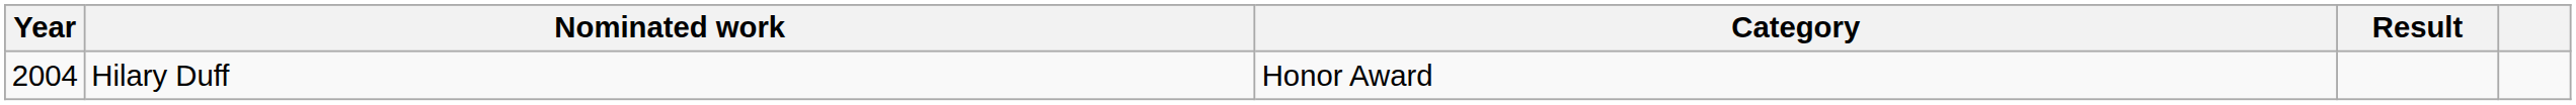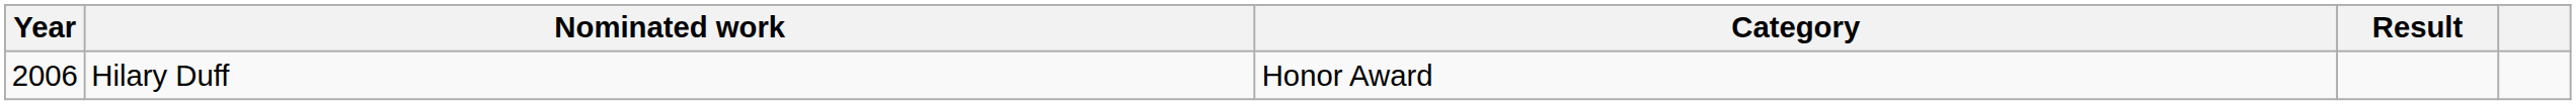 <table class="wikitable sortable">
 <tr>
 <th scope="col" style="width:1em;">Year</th>
 <th scope="col" style="width:39em;">Nominated work</th>
 <th scope="col" style="width:36em;">Category</th>
 <th scope="col" style="width:5em;">Result</th>
 <th scope="col" style="width:2em;" class="unsortable"></th>
 </tr>
 <tr>
-<td>2004</td>
+<td>2006</td>
 <td>Hilary Duff</td>
 <td Bogart Children's Choice Awards>Honor Award</td>
 <td></td>
 <td style="text-align:center;"></td>
 </tr>
 </table>
